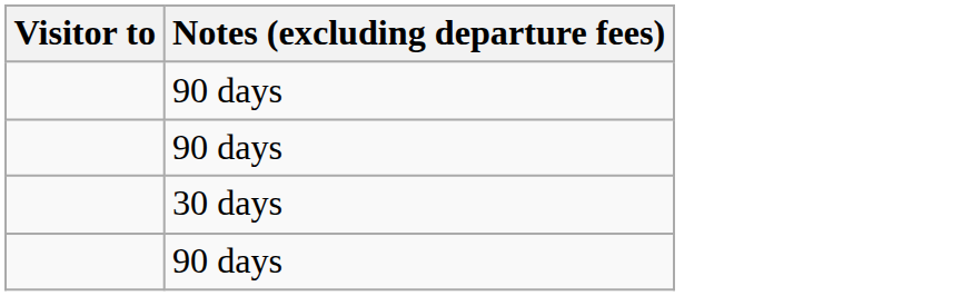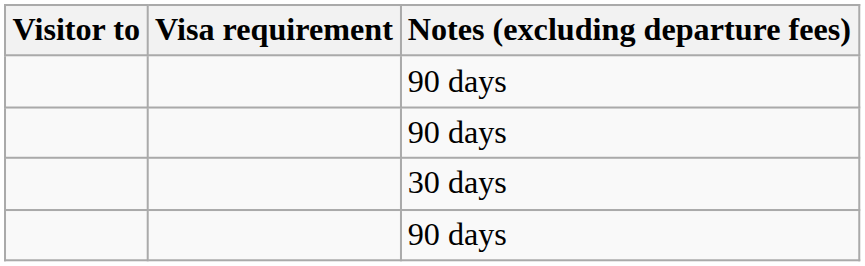 <table class="wikitable" style="text-align: left; table-layout: fixed; ">
 <tr>
 <th>Visitor to</th>
+<th>Visa requirement</th>
 <th>Notes (excluding departure fees)</th>
 </tr>
 <tr>
+<td></td>
 <td></td>
 <td>90 days</td>
 </tr>
 <tr>
 <td></td>
+<td></td>
 <td>90 days</td>
 </tr>
 <tr>
+<td></td>
 <td></td>
 <td>30 days</td>
 </tr>
 <tr>
 <td></td>
+<td></td>
 <td>90 days</td>
 </tr>
 </table>
